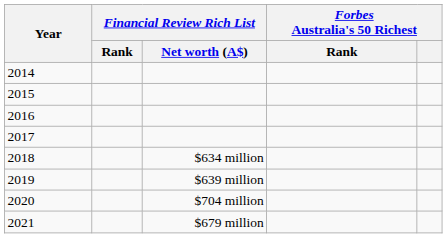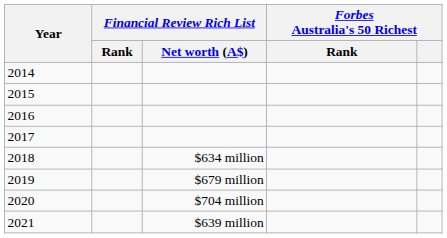 <table class="wikitable">
 <tr>
 <th rowspan=2>Year</th>
 <th colspan=2 width=40%><em><a href='#'>Financial Review Rich List</a></em></th>
 <th colspan=2 width=40%><em><a href='#'>Forbes</a></em><br><a href='#'>Australia's 50 Richest</a></th>
 </tr>
 <tr>
 <th>Rank</th>
 <th><a href='#'>Net worth</a> (<a href='#'>A$</a>)</th>
 <th>Rank</th>
 <th></th>
 </tr>
 <tr>
 <td>2014</td>
 <td align="center"></td>
 <td align="right"></td>
 <td align="center"></td>
 <td align="right"></td>
 </tr>
 <tr>
 <td>2015</td>
 <td align="center"></td>
 <td align="right"></td>
 <td align="center"></td>
 <td align="right"></td>
 </tr>
 <tr>
 <td>2016</td>
 <td align="center"></td>
 <td align="right"></td>
 <td align="center"></td>
 <td align="right"></td>
 </tr>
 <tr>
 <td>2017</td>
 <td align="center"></td>
 <td align="right"></td>
 <td align="center"></td>
 <td align="right"></td>
 </tr>
 <tr>
 <td>2018</td>
 <td align="center"> </td>
 <td align="right">$634 million </td>
 <td align="center"></td>
 <td align="right"></td>
 </tr>
 <tr>
 <td>2019</td>
 <td align="center"></td>
-<td align="right">$639 million </td>
+<td align="right">$679 million </td>
 <td align="center"></td>
 <td align="right"></td>
 </tr>
 <tr>
 <td>2020</td>
 <td align="center"></td>
 <td align="right">$704 million </td>
 <td align="center"></td>
 <td align="right"></td>
 </tr>
 <tr>
 <td>2021</td>
 <td align="center"></td>
-<td align="right">$679 million </td>
+<td align="right">$639 million </td>
 <td align="center"></td>
 <td align="right"></td>
 </tr>
 </table>
